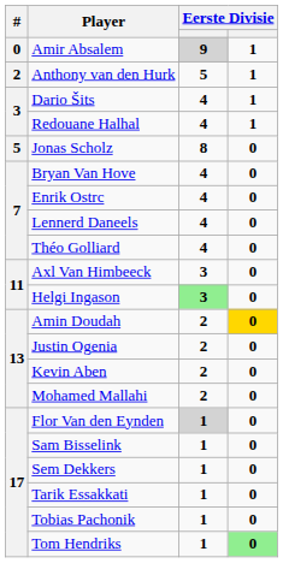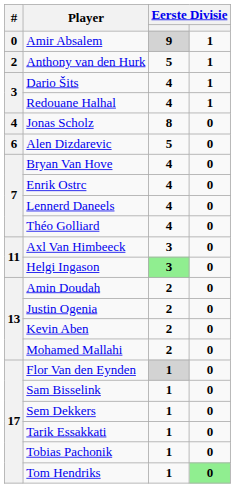 <table class="wikitable sortable" style="text-align:center">
 <tr>
 <th rowspan="2">#</th>
 <th rowspan="2">Player</th>
 <th colspan="2"><a href='#'>Eerste Divisie</a></th>
 </tr>
 <tr>
 <th></th>
 <th></th>
 </tr>
 <tr>
 <th>0</th>
 <td align="left"> <a href='#'>Amir Absalem</a></td>
 <td style="background: lightgrey;"><strong>9</strong></td>
 <td><strong>1</strong></td>
 </tr>
 <tr>
 <th>2</th>
 <td align="left"> <a href='#'>Anthony van den Hurk</a></td>
 <td><strong>5</strong></td>
 <td><strong>1</strong></td>
 </tr>
 <tr>
 <th rowspan=2>3</th>
 <td align="left"> <a href='#'>Dario Šits</a></td>
 <td><strong>4</strong></td>
 <td><strong>1</strong></td>
 </tr>
 <tr>
 <td align="left"> <a href='#'>Redouane Halhal</a></td>
 <td><strong>4</strong></td>
 <td><strong>1</strong></td>
 </tr>
 <tr>
-<th>5</th>
+<th>4</th>
 <td align="left"> <a href='#'>Jonas Scholz</a></td>
 <td><strong>8</strong></td>
+<td><strong>0</strong></td>
+</tr>
+<tr>
+<th>6</th>
+<td align="left"> <a href='#'>Alen Dizdarevic</a></td>
+<td><strong>5</strong></td>
 <td><strong>0</strong></td>
 </tr>
 <tr>
 <th rowspan=4>7</th>
 <td align="left"> <a href='#'>Bryan Van Hove</a></td>
 <td><strong>4</strong></td>
 <td><strong>0</strong></td>
 </tr>
 <tr>
 <td align="left"> <a href='#'>Enrik Ostrc</a></td>
 <td><strong>4</strong></td>
 <td><strong>0</strong></td>
 </tr>
 <tr>
 <td align="left"> <a href='#'>Lennerd Daneels</a></td>
 <td><strong>4</strong></td>
 <td><strong>0</strong></td>
 </tr>
 <tr>
 <td align="left"> <a href='#'>Théo Golliard</a></td>
 <td><strong>4</strong></td>
 <td><strong>0</strong></td>
 </tr>
 <tr>
 <th rowspan=2>11</th>
 <td align="left"> <a href='#'>Axl Van Himbeeck</a></td>
 <td><strong>3</strong></td>
 <td><strong>0</strong></td>
 </tr>
 <tr>
 <td align="left"> <a href='#'>Helgi Ingason</a></td>
 <td style="background: lightgreen;"><strong>3</strong></td>
 <td><strong>0</strong></td>
 </tr>
 <tr>
 <th rowspan=4>13</th>
 <td align="left"> <a href='#'>Amin Doudah</a></td>
 <td><strong>2</strong></td>
-<td style="background: gold;"><strong>0</strong></td>
+<td><strong>0</strong></td>
 </tr>
 <tr>
 <td align="left"> <a href='#'>Justin Ogenia</a></td>
 <td><strong>2</strong></td>
 <td><strong>0</strong></td>
 </tr>
 <tr>
 <td align="left"> <a href='#'>Kevin Aben</a></td>
 <td><strong>2</strong></td>
 <td><strong>0</strong></td>
 </tr>
 <tr>
 <td align="left"> <a href='#'>Mohamed Mallahi</a></td>
 <td><strong>2</strong></td>
 <td><strong>0</strong></td>
 </tr>
 <tr>
 <th rowspan=6>17</th>
 <td align="left"> <a href='#'>Flor Van den Eynden</a></td>
 <td style="background: lightgrey;"><strong>1</strong></td>
 <td><strong>0</strong></td>
 </tr>
 <tr>
 <td align="left"> <a href='#'>Sam Bisselink</a></td>
 <td><strong>1</strong></td>
 <td><strong>0</strong></td>
 </tr>
 <tr>
 <td align="left"> <a href='#'>Sem Dekkers</a></td>
 <td><strong>1</strong></td>
 <td><strong>0</strong></td>
 </tr>
 <tr>
 <td align="left"> <a href='#'>Tarik Essakkati</a></td>
 <td><strong>1</strong></td>
 <td><strong>0</strong></td>
 </tr>
 <tr>
 <td align="left"> <a href='#'>Tobias Pachonik</a></td>
 <td><strong>1</strong></td>
 <td><strong>0</strong></td>
 </tr>
 <tr>
 <td align="left"> <a href='#'>Tom Hendriks</a></td>
 <td><strong>1</strong></td>
 <td style="background: lightgreen;"><strong>0</strong></td>
 </tr>
 </table>
